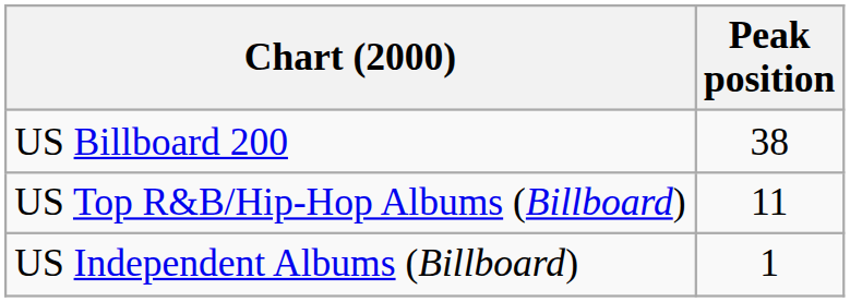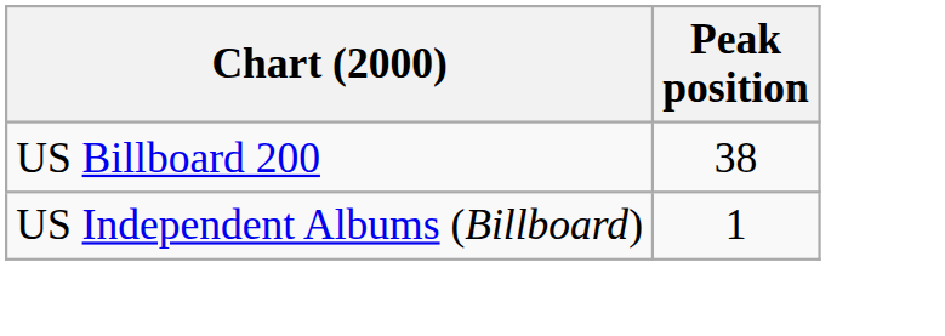 <table class="wikitable sortable">
 <tr>
 <th>Chart (2000)</th>
 <th>Peak<br>position</th>
 </tr>
 <tr>
 <td>US <a href='#'>Billboard 200</a></td>
 <td style="text-align:center;">38</td>
 </tr>
 <tr>
-<td>US <a href='#'>Top R&B/Hip-Hop Albums</a> (<em><a href='#'>Billboard</a></em>)</td>
-<td style="text-align:center;">11</td>
-</tr>
-<tr>
 <td>US <a href='#'>Independent Albums</a> (<em>Billboard</em>)</td>
 <td style="text-align:center;">1</td>
 </tr>
 </table>
